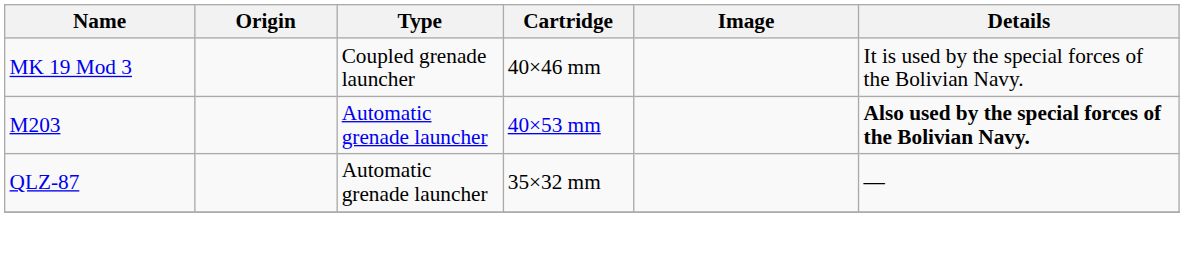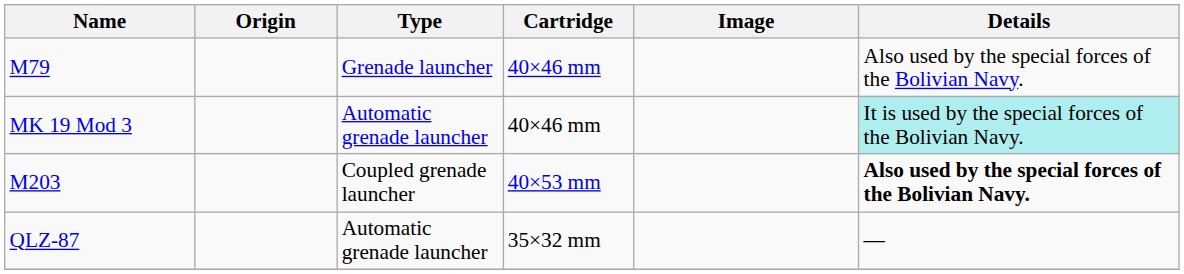 <table class="wikitable" border="0" style="width:100%">
 <tr>
 <th style="text-align: center; width:16%;">Name</th>
 <th style="text-align: center; width:12%;">Origin</th>
 <th style="text-align: center; width:14%;">Type</th>
 <th style="text-align: center; width:11%;">Cartridge</th>
 <th style="text-align: center; width:19%;">Image</th>
 <th style="text-align: center; width:27%;">Details</th>
 </tr>
 <tr>
+<td><a href='#'>M79</a></td>
+<td></td>
+<td><a href='#'>Grenade launcher</a></td>
+<td><a href='#'>40×46 mm</a></td>
+<td></td>
+<td>Also used by the special forces of the <a href='#'>Bolivian Navy</a>.</td>
+</tr>
+<tr>
 <td><a href='#'>MK 19 Mod 3</a></td>
 <td></td>
-<td>Coupled grenade launcher</td>
+<td><a href='#'>Automatic grenade launcher</a></td>
 <td>40×46 mm</td>
 <td></td>
-<td>It is used by the special forces of the Bolivian Navy.</td>
+<td style="background: paleturquoise;">It is used by the special forces of the Bolivian Navy.</td>
 </tr>
 <tr>
 <td><a href='#'>M203</a></td>
 <td></td>
-<td><a href='#'>Automatic grenade launcher</a></td>
+<td>Coupled grenade launcher</td>
 <td><a href='#'>40×53 mm</a></td>
 <td></td>
 <td><strong>Also used by the special forces of the Bolivian Navy.</strong></td>
 </tr>
 <tr>
 <td><a href='#'>QLZ-87</a></td>
 <td></td>
 <td>Automatic grenade launcher</td>
 <td>35×32 mm</td>
 <td></td>
 <td>—</td>
 </tr>
 <tr>
 </tr>
 </table>
